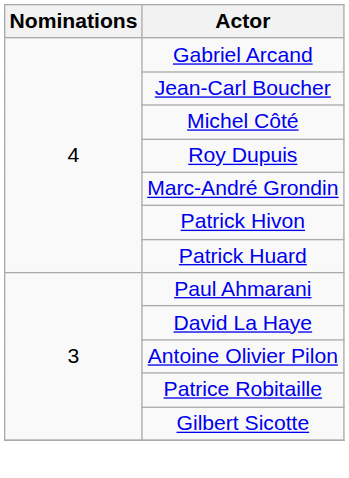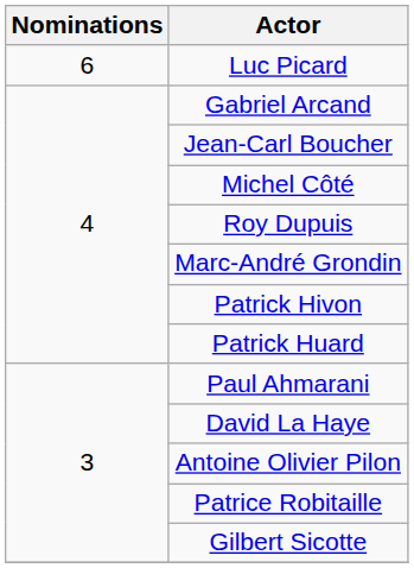 <table class="wikitable" style="text-align:center;">
 <tr>
 <th scope="col" width="13">Nominations</th>
 <th scope="col" align="center">Actor</th>
+</tr>
+<tr>
+<td rowspan="1" style="text-align:center;">6</td>
+<td><a href='#'>Luc Picard</a></td>
 </tr>
 <tr>
 <td rowspan="7" style="text-align:center;">4</td>
 <td><a href='#'>Gabriel Arcand</a></td>
 </tr>
 <tr>
 <td><a href='#'>Jean-Carl Boucher</a></td>
 </tr>
 <tr>
 <td><a href='#'>Michel Côté</a></td>
 </tr>
 <tr>
 <td><a href='#'>Roy Dupuis</a></td>
 </tr>
 <tr>
 <td><a href='#'>Marc-André Grondin</a></td>
 </tr>
 <tr>
 <td><a href='#'>Patrick Hivon</a></td>
 </tr>
 <tr>
 <td><a href='#'>Patrick Huard</a></td>
 </tr>
 <tr>
 <td rowspan="5" style="text-align:center;">3</td>
 <td><a href='#'>Paul Ahmarani</a></td>
 </tr>
 <tr>
 <td><a href='#'>David La Haye</a></td>
 </tr>
 <tr>
 <td><a href='#'>Antoine Olivier Pilon</a></td>
 </tr>
 <tr>
 <td><a href='#'>Patrice Robitaille</a></td>
 </tr>
 <tr>
 <td><a href='#'>Gilbert Sicotte</a></td>
 </tr>
 <tr>
 </tr>
 </table>
